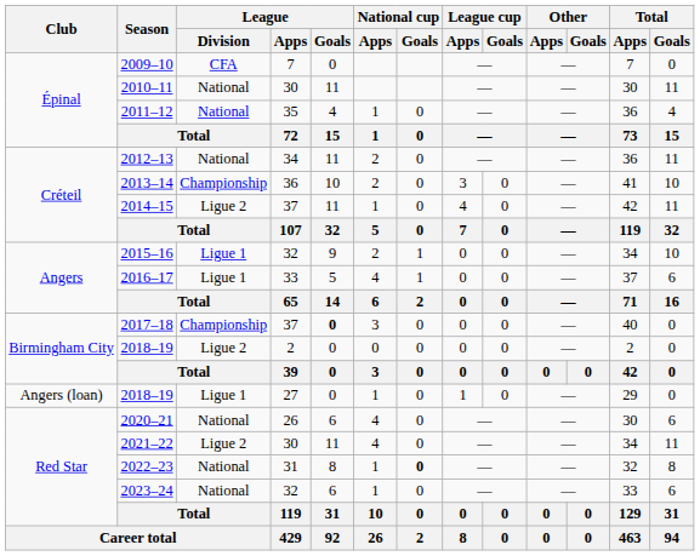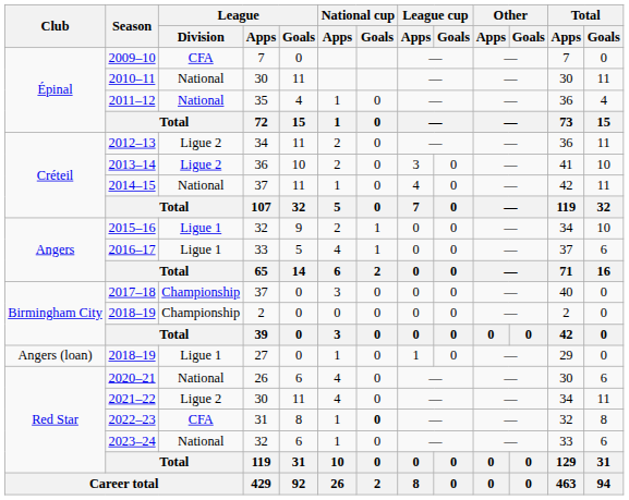 <table class="wikitable" style="text-align:center">
 <tr>
 <th rowspan="2">Club</th>
 <th rowspan="2">Season</th>
 <th colspan="3">League</th>
 <th colspan="2">National cup</th>
 <th colspan="2">League cup</th>
 <th colspan="2">Other</th>
 <th colspan="2">Total</th>
 </tr>
 <tr>
 <th>Division</th>
 <th>Apps</th>
 <th>Goals</th>
 <th>Apps</th>
 <th>Goals</th>
 <th>Apps</th>
 <th>Goals</th>
 <th>Apps</th>
 <th>Goals</th>
 <th>Apps</th>
 <th>Goals</th>
 </tr>
 <tr>
 <td rowspan="4"><a href='#'>Épinal</a></td>
 <td><a href='#'>2009–10</a></td>
 <td><a href='#'>CFA</a></td>
 <td>7</td>
 <td>0</td>
 <td></td>
 <td></td>
 <td colspan="2">—</td>
 <td colspan="2">—</td>
 <td>7</td>
 <td>0</td>
 </tr>
 <tr>
 <td><a href='#'>2010–11</a></td>
 <td>National</td>
 <td>30</td>
 <td>11</td>
 <td></td>
 <td></td>
 <td colspan="2">—</td>
 <td colspan="2">—</td>
 <td>30</td>
 <td>11</td>
 </tr>
 <tr>
 <td><a href='#'>2011–12</a></td>
 <td><a href='#'>National</a></td>
 <td>35</td>
 <td>4</td>
 <td>1</td>
 <td>0</td>
 <td colspan="2">—</td>
 <td colspan="2">—</td>
 <td>36</td>
 <td>4</td>
 </tr>
 <tr>
 <th colspan="2">Total</th>
 <th>72</th>
 <th>15</th>
 <th>1</th>
 <th>0</th>
 <th colspan="2">—</th>
 <th colspan="2">—</th>
 <th>73</th>
 <th>15</th>
 </tr>
 <tr>
 <td rowspan="4"><a href='#'>Créteil</a></td>
 <td><a href='#'>2012–13</a></td>
-<td>National</td>
+<td>Ligue 2</td>
 <td>34</td>
 <td>11</td>
 <td>2</td>
 <td>0</td>
 <td colspan="2">—</td>
 <td colspan="2">—</td>
 <td>36</td>
 <td>11</td>
 </tr>
 <tr>
 <td><a href='#'>2013–14</a></td>
-<td><a href='#'>Championship</a></td>
+<td><a href='#'>Ligue 2</a></td>
 <td>36</td>
 <td>10</td>
 <td>2</td>
 <td>0</td>
 <td>3</td>
 <td>0</td>
 <td colspan="2">—</td>
 <td>41</td>
 <td>10</td>
 </tr>
 <tr>
 <td><a href='#'>2014–15</a></td>
-<td>Ligue 2</td>
+<td>National</td>
 <td>37</td>
 <td>11</td>
 <td>1</td>
 <td>0</td>
 <td>4</td>
 <td>0</td>
 <td colspan="2">—</td>
 <td>42</td>
 <td>11</td>
 </tr>
 <tr>
 <th colspan="2">Total</th>
 <th>107</th>
 <th>32</th>
 <th>5</th>
 <th>0</th>
 <th>7</th>
 <th>0</th>
 <th colspan="2">—</th>
 <th>119</th>
 <th>32</th>
 </tr>
 <tr>
 <td rowspan="3"><a href='#'>Angers</a></td>
 <td><a href='#'>2015–16</a></td>
 <td><a href='#'>Ligue 1</a></td>
 <td>32</td>
 <td>9</td>
 <td>2</td>
 <td>1</td>
 <td>0</td>
 <td>0</td>
 <td colspan="2">—</td>
 <td>34</td>
 <td>10</td>
 </tr>
 <tr>
 <td><a href='#'>2016–17</a></td>
 <td>Ligue 1</td>
 <td>33</td>
 <td>5</td>
 <td>4</td>
 <td>1</td>
 <td>0</td>
 <td>0</td>
 <td colspan="2">—</td>
 <td>37</td>
 <td>6</td>
 </tr>
 <tr>
 <th colspan="2">Total</th>
 <th>65</th>
 <th>14</th>
 <th>6</th>
 <th>2</th>
 <th>0</th>
 <th>0</th>
 <th colspan="2">—</th>
 <th>71</th>
 <th>16</th>
 </tr>
 <tr>
 <td rowspan="3"><a href='#'>Birmingham City</a></td>
 <td><a href='#'>2017–18</a></td>
 <td><a href='#'>Championship</a></td>
 <td>37</td>
-<td><strong>0</strong></td>
+<td>0</td>
 <td>3</td>
 <td>0</td>
 <td>0</td>
 <td>0</td>
 <td colspan="2">—</td>
 <td>40</td>
 <td>0</td>
 </tr>
 <tr>
 <td><a href='#'>2018–19</a></td>
-<td>Ligue 2</td>
+<td>Championship</td>
 <td>2</td>
 <td>0</td>
 <td>0</td>
 <td>0</td>
 <td>0</td>
 <td>0</td>
 <td colspan="2">—</td>
 <td>2</td>
 <td>0</td>
 </tr>
 <tr>
 <th colspan="2">Total</th>
 <th>39</th>
 <th>0</th>
 <th>3</th>
 <th>0</th>
 <th>0</th>
 <th>0</th>
 <th>0</th>
 <th>0</th>
 <th>42</th>
 <th>0</th>
 </tr>
 <tr>
 <td>Angers (loan)</td>
 <td><a href='#'>2018–19</a></td>
 <td>Ligue 1</td>
 <td>27</td>
 <td>0</td>
 <td>1</td>
 <td>0</td>
 <td>1</td>
 <td>0</td>
 <td colspan="2">—</td>
 <td>29</td>
 <td>0</td>
 </tr>
 <tr>
 <td rowspan="5"><a href='#'>Red Star</a></td>
 <td><a href='#'>2020–21</a></td>
 <td>National</td>
 <td>26</td>
 <td>6</td>
 <td>4</td>
 <td>0</td>
 <td colspan="2">—</td>
 <td colspan="2">—</td>
 <td>30</td>
 <td>6</td>
 </tr>
 <tr>
 <td><a href='#'>2021–22</a></td>
 <td>Ligue 2</td>
 <td>30</td>
 <td>11</td>
 <td>4</td>
 <td>0</td>
 <td colspan="2">—</td>
 <td colspan="2">—</td>
 <td>34</td>
 <td>11</td>
 </tr>
 <tr>
 <td><a href='#'>2022–23</a></td>
-<td>National</td>
+<td><a href='#'>CFA</a></td>
 <td>31</td>
 <td>8</td>
 <td>1</td>
 <td><strong>0</strong></td>
 <td colspan="2">—</td>
 <td colspan="2">—</td>
 <td>32</td>
 <td>8</td>
 </tr>
 <tr>
 <td><a href='#'>2023–24</a></td>
 <td>National</td>
 <td>32</td>
 <td>6</td>
 <td>1</td>
 <td>0</td>
 <td colspan="2">—</td>
 <td colspan="2">—</td>
 <td>33</td>
 <td>6</td>
 </tr>
 <tr>
 <th colspan="2">Total</th>
 <th>119</th>
 <th>31</th>
 <th>10</th>
 <th>0</th>
 <th>0</th>
 <th>0</th>
 <th>0</th>
 <th>0</th>
 <th>129</th>
 <th>31</th>
 </tr>
 <tr>
 <th colspan="3">Career total</th>
 <th>429</th>
 <th>92</th>
 <th>26</th>
 <th>2</th>
 <th>8</th>
 <th>0</th>
 <th>0</th>
 <th>0</th>
 <th>463</th>
 <th>94</th>
 </tr>
 </table>
